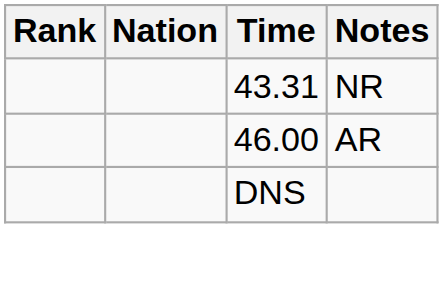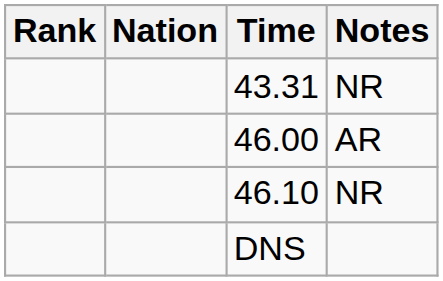 <table class="wikitable sortable">
 <tr>
 <th>Rank</th>
 <th>Nation</th>
 <th>Time</th>
 <th>Notes</th>
 </tr>
 <tr>
 <td></td>
 <td></td>
 <td>43.31</td>
 <td>NR</td>
 </tr>
 <tr>
 <td></td>
 <td></td>
 <td>46.00</td>
 <td>AR</td>
 </tr>
 <tr>
 <td></td>
 <td></td>
+<td>46.10</td>
+<td>NR</td>
+</tr>
+<tr>
+<td></td>
+<td></td>
 <td>DNS</td>
 <td></td>
 </tr>
 </table>
